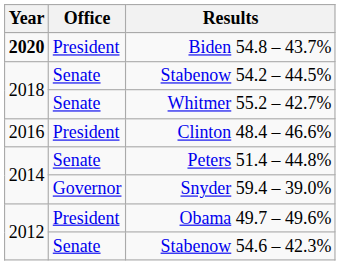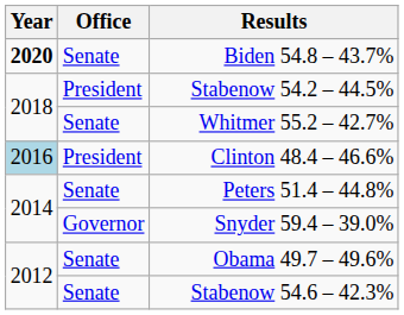 <table class=wikitable>
 <tr>
 <th width="30">Year</th>
 <th width="60">Office</th>
 <th width="180">Results</th>
 </tr>
 <tr>
 <td><strong>2020</strong></td>
-<td><a href='#'>President</a></td>
+<td><a href='#'>Senate</a></td>
 <td align="right" ><a href='#'>Biden</a> 54.8 – 43.7%</td>
 </tr>
 <tr>
 <td rowspan="2">2018</td>
-<td><a href='#'>Senate</a></td>
+<td><a href='#'>President</a></td>
 <td align="right" ><a href='#'>Stabenow</a> 54.2 – 44.5%</td>
 </tr>
 <tr>
 <td><a href='#'>Senate</a></td>
 <td align="right" ><a href='#'>Whitmer</a> 55.2 – 42.7%</td>
 </tr>
 <tr>
-<td>2016</td>
+<td style="background: lightblue;">2016</td>
 <td><a href='#'>President</a></td>
 <td align="right" ><a href='#'>Clinton</a> 48.4 – 46.6%</td>
 </tr>
 <tr>
 <td rowspan="2">2014</td>
 <td><a href='#'>Senate</a></td>
 <td align="right" ><a href='#'>Peters</a> 51.4 – 44.8%</td>
 </tr>
 <tr>
 <td><a href='#'>Governor</a></td>
 <td align="right" ><a href='#'>Snyder</a> 59.4 – 39.0%</td>
 </tr>
 <tr>
 <td rowspan="2">2012</td>
-<td><a href='#'>President</a></td>
+<td><a href='#'>Senate</a></td>
 <td align="right" ><a href='#'>Obama</a> 49.7 – 49.6%</td>
 </tr>
 <tr>
 <td><a href='#'>Senate</a></td>
 <td align="right" ><a href='#'>Stabenow</a> 54.6 – 42.3%</td>
 </tr>
 </table>
